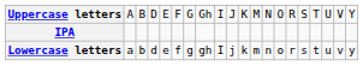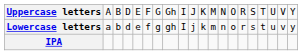 <table class="wikitable">
 <tr>
 <th><a href='#'>Uppercase</a> letters</th>
 <td>A</td>
 <td>B</td>
 <td>D</td>
 <td>E</td>
 <td>F</td>
 <td>G</td>
 <td>Gh</td>
 <td>I</td>
 <td>J</td>
 <td>K</td>
 <td>M</td>
 <td>N</td>
 <td>O</td>
 <td>R</td>
 <td>S</td>
 <td>T</td>
 <td>U</td>
 <td>V</td>
 <td>Y</td>
 </tr>
 <tr>
+<th><a href='#'>Lowercase</a> letters</th>
+<td>a</td>
+<td>b</td>
+<td>d</td>
+<td>e</td>
+<td>f</td>
+<td>g</td>
+<td>gh</td>
+<td>I</td>
+<td>j</td>
+<td>k</td>
+<td>m</td>
+<td>n</td>
+<td>o</td>
+<td>r</td>
+<td>s</td>
+<td>t</td>
+<td>u</td>
+<td>v</td>
+<td>y</td>
+</tr>
+<tr>
 <th><a href='#'>IPA</a></th>
 <td></td>
 <td></td>
 <td></td>
 <td></td>
 <td></td>
 <td></td>
 <td></td>
 <td></td>
 <td></td>
 <td></td>
 <td></td>
 <td></td>
 <td></td>
 <td></td>
 <td></td>
 <td></td>
 <td></td>
 <td></td>
 <td></td>
 </tr>
-<tr>
-<th><a href='#'>Lowercase</a> letters</th>
-<td>a</td>
-<td>b</td>
-<td>d</td>
-<td>e</td>
-<td>f</td>
-<td>g</td>
-<td>gh</td>
-<td>I</td>
-<td>j</td>
-<td>k</td>
-<td>m</td>
-<td>n</td>
-<td>o</td>
-<td>r</td>
-<td>s</td>
-<td>t</td>
-<td>u</td>
-<td>v</td>
-<td>y</td>
-</tr>
 </table>
